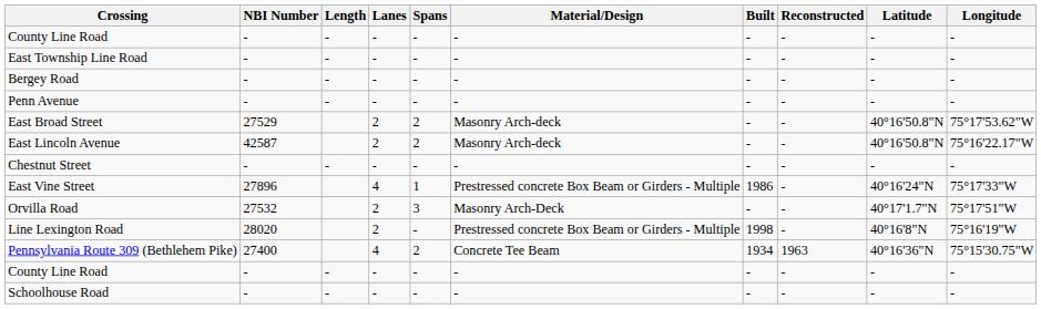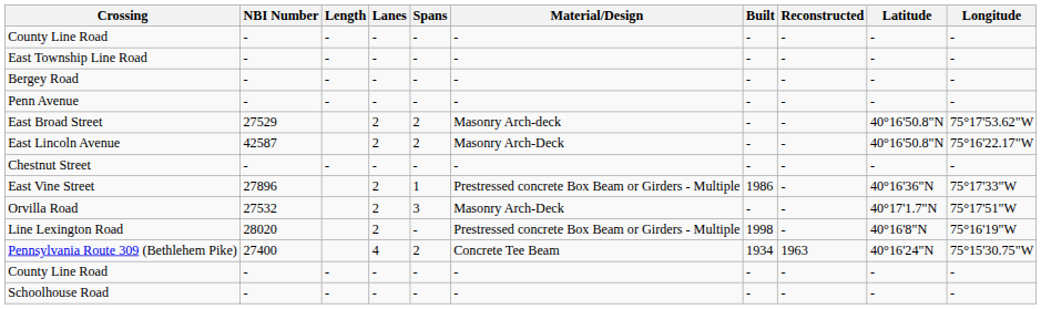 <table class="wikitable">
 <tr>
 <th>Crossing</th>
 <th>NBI Number</th>
 <th>Length</th>
 <th>Lanes</th>
 <th>Spans</th>
 <th>Material/Design</th>
 <th>Built</th>
 <th>Reconstructed</th>
 <th>Latitude</th>
 <th>Longitude</th>
 </tr>
 <tr>
 <td>County Line Road</td>
 <td>-</td>
 <td>-</td>
 <td>-</td>
 <td>-</td>
 <td>-</td>
 <td>-</td>
 <td>-</td>
 <td>-</td>
 <td>-</td>
 </tr>
 <tr>
 <td>East Township Line Road</td>
 <td>-</td>
 <td>-</td>
 <td>-</td>
 <td>-</td>
 <td>-</td>
 <td>-</td>
 <td>-</td>
 <td>-</td>
 <td>-</td>
 </tr>
 <tr>
 <td>Bergey Road</td>
 <td>-</td>
 <td>-</td>
 <td>-</td>
 <td>-</td>
 <td>-</td>
 <td>-</td>
 <td>-</td>
 <td>-</td>
 <td>-</td>
 </tr>
 <tr>
 <td>Penn Avenue</td>
 <td>-</td>
 <td>-</td>
 <td>-</td>
 <td>-</td>
 <td>-</td>
 <td>-</td>
 <td>-</td>
 <td>-</td>
 <td>-</td>
 </tr>
 <tr>
 <td>East Broad Street</td>
 <td>27529</td>
 <td></td>
 <td>2</td>
 <td>2</td>
 <td>Masonry Arch-deck</td>
 <td>-</td>
 <td>-</td>
 <td>40°16'50.8"N</td>
 <td>75°17'53.62"W</td>
 </tr>
 <tr>
 <td>East Lincoln Avenue</td>
 <td>42587</td>
 <td></td>
 <td>2</td>
 <td>2</td>
-<td>Masonry Arch-deck</td>
+<td>Masonry Arch-Deck</td>
 <td>-</td>
 <td>-</td>
 <td>40°16'50.8"N</td>
 <td>75°16'22.17"W</td>
 </tr>
 <tr>
 <td>Chestnut Street</td>
 <td>-</td>
 <td>-</td>
 <td>-</td>
 <td>-</td>
 <td>-</td>
 <td>-</td>
 <td>-</td>
 <td>-</td>
 <td>-</td>
 </tr>
 <tr>
 <td>East Vine Street</td>
 <td>27896</td>
 <td></td>
-<td>4</td>
+<td>2</td>
 <td>1</td>
 <td>Prestressed concrete Box Beam or Girders - Multiple</td>
 <td>1986</td>
 <td>-</td>
-<td>40°16'24"N</td>
+<td>40°16'36"N</td>
 <td>75°17'33"W</td>
 </tr>
 <tr>
 <td>Orvilla Road</td>
 <td>27532</td>
 <td></td>
 <td>2</td>
 <td>3</td>
 <td>Masonry Arch-Deck</td>
 <td>-</td>
 <td>-</td>
 <td>40°17'1.7"N</td>
 <td>75°17'51"W</td>
 </tr>
 <tr>
 <td>Line Lexington Road</td>
 <td>28020</td>
 <td></td>
 <td>2</td>
 <td>-</td>
 <td>Prestressed concrete Box Beam or Girders - Multiple</td>
 <td>1998</td>
 <td>-</td>
 <td>40°16'8"N</td>
 <td>75°16'19"W</td>
 </tr>
 <tr>
 <td><a href='#'>Pennsylvania Route 309</a> (Bethlehem Pike)</td>
 <td>27400</td>
 <td></td>
 <td>4</td>
 <td>2</td>
 <td>Concrete Tee Beam</td>
 <td>1934</td>
 <td>1963</td>
-<td>40°16'36"N</td>
+<td>40°16'24"N</td>
 <td>75°15'30.75"W</td>
 </tr>
 <tr>
 <td>County Line Road</td>
 <td>-</td>
 <td>-</td>
 <td>-</td>
 <td>-</td>
 <td>-</td>
 <td>-</td>
 <td>-</td>
 <td>-</td>
 <td>-</td>
 </tr>
 <tr>
 <td>Schoolhouse Road</td>
 <td>-</td>
 <td>-</td>
 <td>-</td>
 <td>-</td>
 <td>-</td>
 <td>-</td>
 <td>-</td>
 <td>-</td>
 <td>-</td>
 </tr>
 </table>
